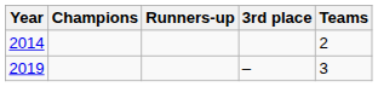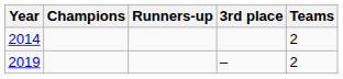 <table class="wikitable sortable">
 <tr>
 <th>Year</th>
 <th>Champions</th>
 <th>Runners-up</th>
 <th>3rd place</th>
 <th>Teams</th>
 </tr>
 <tr>
 <td><a href='#'>2014</a></td>
 <td></td>
 <td></td>
 <td></td>
 <td>2</td>
 </tr>
 <tr>
 <td><a href='#'>2019</a></td>
 <td></td>
 <td></td>
 <td>–</td>
-<td>3</td>
+<td>2</td>
 </tr>
 </table>
